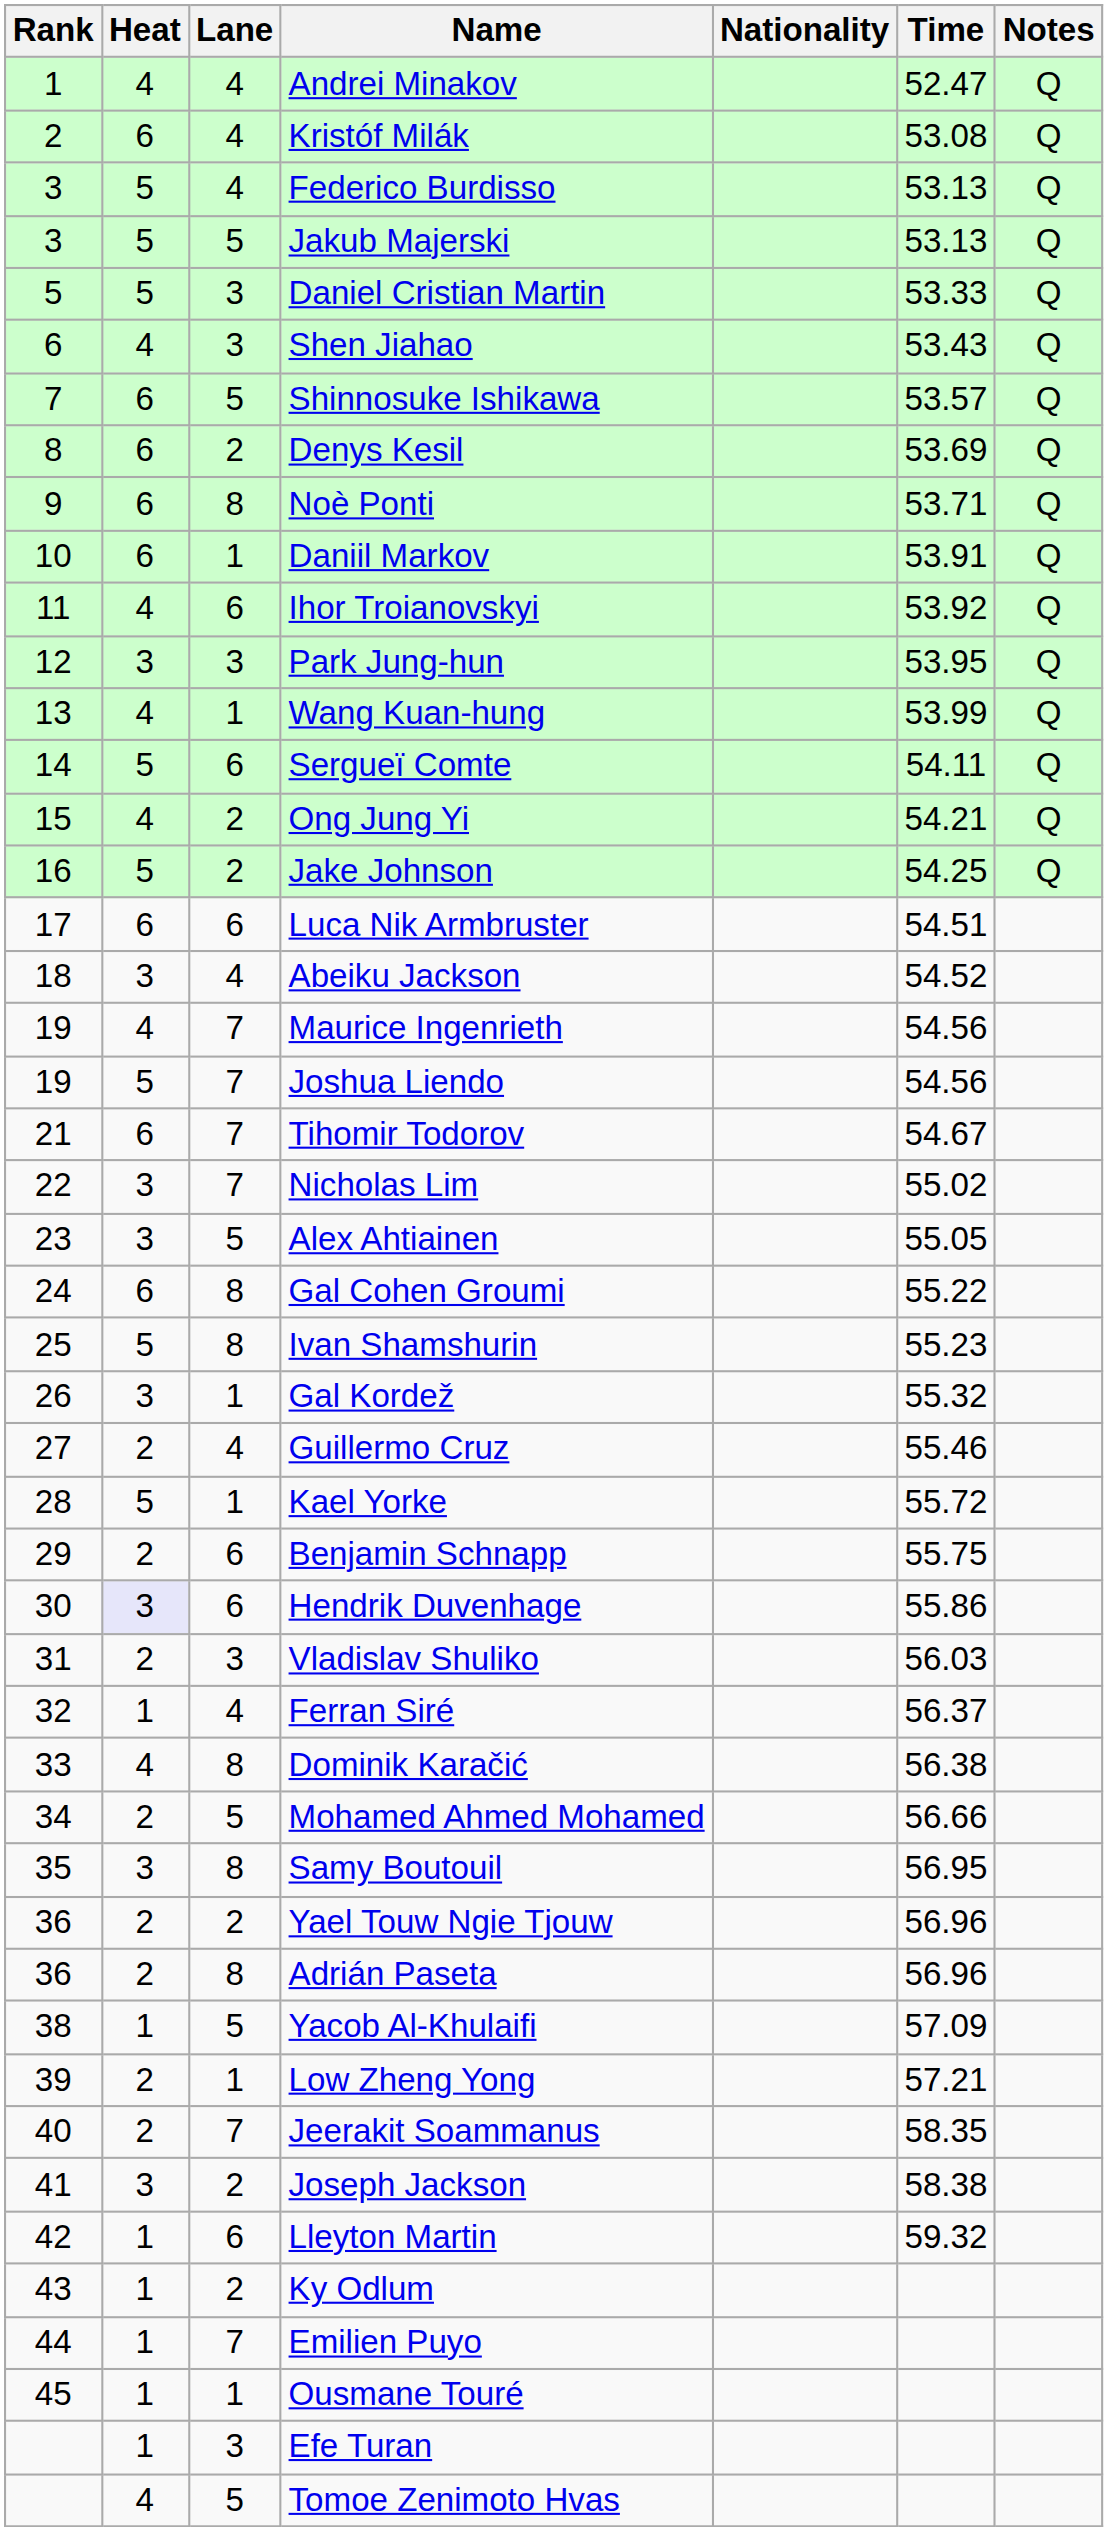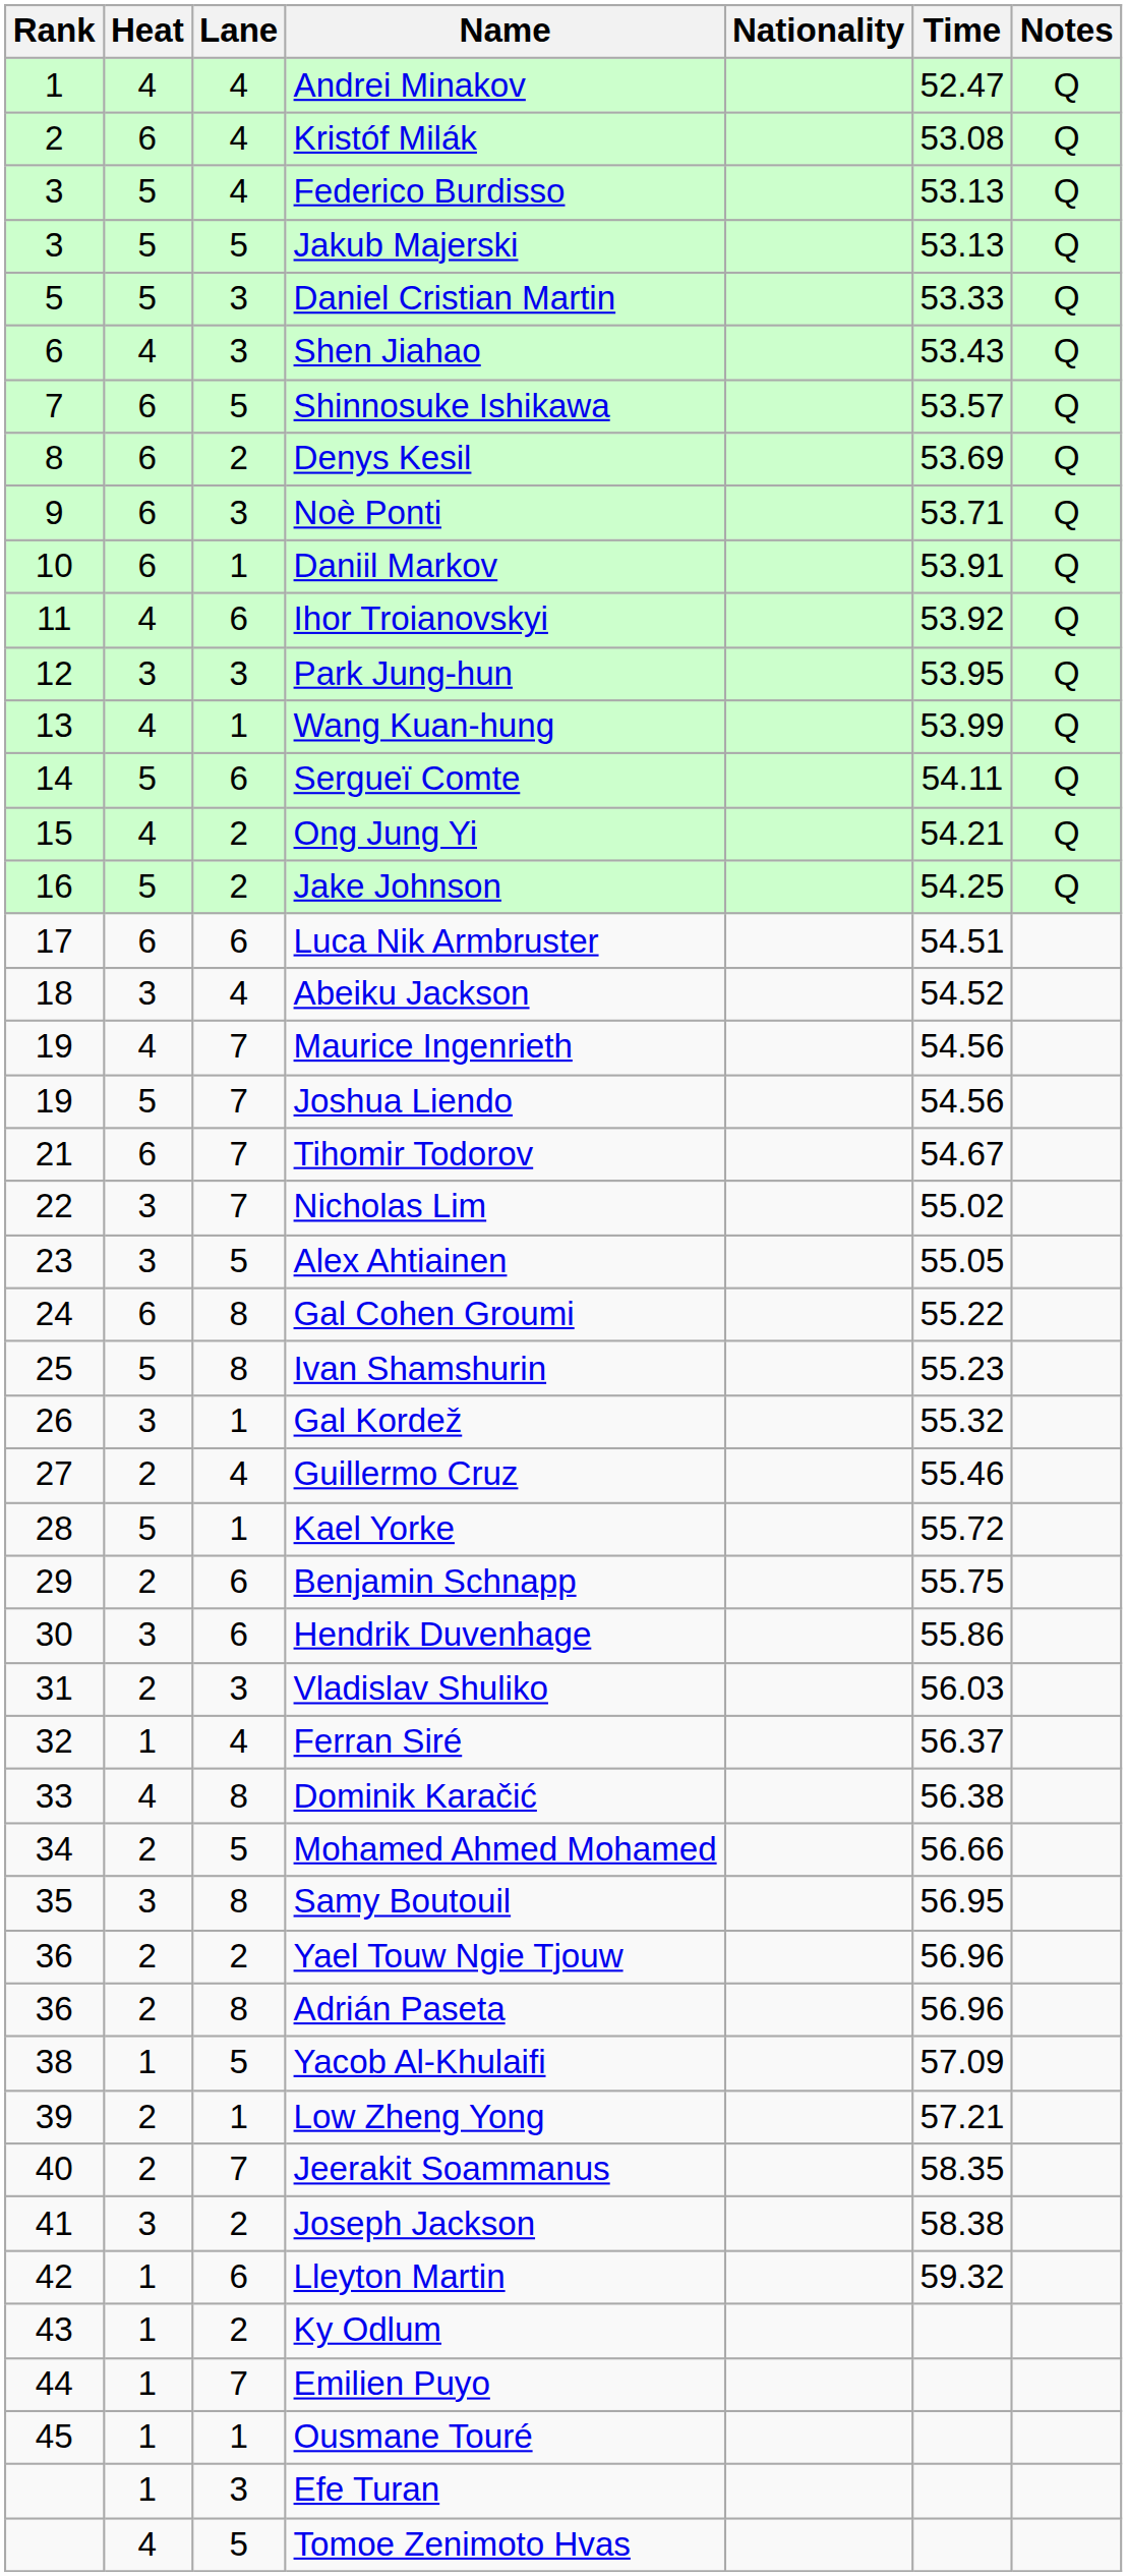 <table class="wikitable sortable" style="text-align:center">
 <tr>
 <th>Rank</th>
 <th>Heat</th>
 <th>Lane</th>
 <th>Name</th>
 <th>Nationality</th>
 <th>Time</th>
 <th>Notes</th>
 </tr>
 <tr bgcolor=ccffcc>
 <td>1</td>
 <td>4</td>
 <td>4</td>
 <td align=left><a href='#'>Andrei Minakov</a></td>
 <td align=left></td>
 <td>52.47</td>
 <td>Q</td>
 </tr>
 <tr bgcolor=ccffcc>
 <td>2</td>
 <td>6</td>
 <td>4</td>
 <td align=left><a href='#'>Kristóf Milák</a></td>
 <td align=left></td>
 <td>53.08</td>
 <td>Q</td>
 </tr>
 <tr bgcolor=ccffcc>
 <td>3</td>
 <td>5</td>
 <td>4</td>
 <td align=left><a href='#'>Federico Burdisso</a></td>
 <td align=left></td>
 <td>53.13</td>
 <td>Q</td>
 </tr>
 <tr bgcolor=ccffcc>
 <td>3</td>
 <td>5</td>
 <td>5</td>
 <td align=left><a href='#'>Jakub Majerski</a></td>
 <td align=left></td>
 <td>53.13</td>
 <td>Q</td>
 </tr>
 <tr bgcolor=ccffcc>
 <td>5</td>
 <td>5</td>
 <td>3</td>
 <td align=left><a href='#'>Daniel Cristian Martin</a></td>
 <td align=left></td>
 <td>53.33</td>
 <td>Q</td>
 </tr>
 <tr bgcolor=ccffcc>
 <td>6</td>
 <td>4</td>
 <td>3</td>
 <td align=left><a href='#'>Shen Jiahao</a></td>
 <td align=left></td>
 <td>53.43</td>
 <td>Q</td>
 </tr>
 <tr bgcolor=ccffcc>
 <td>7</td>
 <td>6</td>
 <td>5</td>
 <td align=left><a href='#'>Shinnosuke Ishikawa</a></td>
 <td align=left></td>
 <td>53.57</td>
 <td>Q</td>
 </tr>
 <tr bgcolor=ccffcc>
 <td>8</td>
 <td>6</td>
 <td>2</td>
 <td align=left><a href='#'>Denys Kesil</a></td>
 <td align=left></td>
 <td>53.69</td>
 <td>Q</td>
 </tr>
 <tr bgcolor=ccffcc>
 <td>9</td>
 <td>6</td>
-<td>8</td>
+<td>3</td>
 <td align=left><a href='#'>Noè Ponti</a></td>
 <td align=left></td>
 <td>53.71</td>
 <td>Q</td>
 </tr>
 <tr bgcolor=ccffcc>
 <td>10</td>
 <td>6</td>
 <td>1</td>
 <td align=left><a href='#'>Daniil Markov</a></td>
 <td align=left></td>
 <td>53.91</td>
 <td>Q</td>
 </tr>
 <tr bgcolor=ccffcc>
 <td>11</td>
 <td>4</td>
 <td>6</td>
 <td align=left><a href='#'>Ihor Troianovskyi</a></td>
 <td align=left></td>
 <td>53.92</td>
 <td>Q</td>
 </tr>
 <tr bgcolor=ccffcc>
 <td>12</td>
 <td>3</td>
 <td>3</td>
 <td align=left><a href='#'>Park Jung-hun</a></td>
 <td align=left></td>
 <td>53.95</td>
 <td>Q</td>
 </tr>
 <tr bgcolor=ccffcc>
 <td>13</td>
 <td>4</td>
 <td>1</td>
 <td align=left><a href='#'>Wang Kuan-hung</a></td>
 <td align=left></td>
 <td>53.99</td>
 <td>Q</td>
 </tr>
 <tr bgcolor=ccffcc>
 <td>14</td>
 <td>5</td>
 <td>6</td>
 <td align=left><a href='#'>Sergueï Comte</a></td>
 <td align=left></td>
 <td>54.11</td>
 <td>Q</td>
 </tr>
 <tr bgcolor=ccffcc>
 <td>15</td>
 <td>4</td>
 <td>2</td>
 <td align=left><a href='#'>Ong Jung Yi</a></td>
 <td align=left></td>
 <td>54.21</td>
 <td>Q</td>
 </tr>
 <tr bgcolor=ccffcc>
 <td>16</td>
 <td>5</td>
 <td>2</td>
 <td align=left><a href='#'>Jake Johnson</a></td>
 <td align=left></td>
 <td>54.25</td>
 <td>Q</td>
 </tr>
 <tr>
 <td>17</td>
 <td>6</td>
 <td>6</td>
 <td align=left><a href='#'>Luca Nik Armbruster</a></td>
 <td align=left></td>
 <td>54.51</td>
 <td></td>
 </tr>
 <tr>
 <td>18</td>
 <td>3</td>
 <td>4</td>
 <td align=left><a href='#'>Abeiku Jackson</a></td>
 <td align=left></td>
 <td>54.52</td>
 <td></td>
 </tr>
 <tr>
 <td>19</td>
 <td>4</td>
 <td>7</td>
 <td align=left><a href='#'>Maurice Ingenrieth</a></td>
 <td align=left></td>
 <td>54.56</td>
 <td></td>
 </tr>
 <tr>
 <td>19</td>
 <td>5</td>
 <td>7</td>
 <td align=left><a href='#'>Joshua Liendo</a></td>
 <td align=left></td>
 <td>54.56</td>
 <td></td>
 </tr>
 <tr>
 <td>21</td>
 <td>6</td>
 <td>7</td>
 <td align=left><a href='#'>Tihomir Todorov</a></td>
 <td align=left></td>
 <td>54.67</td>
 <td></td>
 </tr>
 <tr>
 <td>22</td>
 <td>3</td>
 <td>7</td>
 <td align=left><a href='#'>Nicholas Lim</a></td>
 <td align=left></td>
 <td>55.02</td>
 <td></td>
 </tr>
 <tr>
 <td>23</td>
 <td>3</td>
 <td>5</td>
 <td align=left><a href='#'>Alex Ahtiainen</a></td>
 <td align=left></td>
 <td>55.05</td>
 <td></td>
 </tr>
 <tr>
 <td>24</td>
 <td>6</td>
 <td>8</td>
 <td align=left><a href='#'>Gal Cohen Groumi</a></td>
 <td align=left></td>
 <td>55.22</td>
 <td></td>
 </tr>
 <tr>
 <td>25</td>
 <td>5</td>
 <td>8</td>
 <td align=left><a href='#'>Ivan Shamshurin</a></td>
 <td align=left></td>
 <td>55.23</td>
 <td></td>
 </tr>
 <tr>
 <td>26</td>
 <td>3</td>
 <td>1</td>
 <td align=left><a href='#'>Gal Kordež</a></td>
 <td align=left></td>
 <td>55.32</td>
 <td></td>
 </tr>
 <tr>
 <td>27</td>
 <td>2</td>
 <td>4</td>
 <td align=left><a href='#'>Guillermo Cruz</a></td>
 <td align=left></td>
 <td>55.46</td>
 <td></td>
 </tr>
 <tr>
 <td>28</td>
 <td>5</td>
 <td>1</td>
 <td align=left><a href='#'>Kael Yorke</a></td>
 <td align=left></td>
 <td>55.72</td>
 <td></td>
 </tr>
 <tr>
 <td>29</td>
 <td>2</td>
 <td>6</td>
 <td align=left><a href='#'>Benjamin Schnapp</a></td>
 <td align=left></td>
 <td>55.75</td>
 <td></td>
 </tr>
 <tr>
 <td>30</td>
-<td style="background: lavender;">3</td>
+<td>3</td>
 <td>6</td>
 <td align=left><a href='#'>Hendrik Duvenhage</a></td>
 <td align=left></td>
 <td>55.86</td>
 <td></td>
 </tr>
 <tr>
 <td>31</td>
 <td>2</td>
 <td>3</td>
 <td align=left><a href='#'>Vladislav Shuliko</a></td>
 <td align=left></td>
 <td>56.03</td>
 <td></td>
 </tr>
 <tr>
 <td>32</td>
 <td>1</td>
 <td>4</td>
 <td align=left><a href='#'>Ferran Siré</a></td>
 <td align=left></td>
 <td>56.37</td>
 <td></td>
 </tr>
 <tr>
 <td>33</td>
 <td>4</td>
 <td>8</td>
 <td align=left><a href='#'>Dominik Karačić</a></td>
 <td align=left></td>
 <td>56.38</td>
 <td></td>
 </tr>
 <tr>
 <td>34</td>
 <td>2</td>
 <td>5</td>
 <td align=left><a href='#'>Mohamed Ahmed Mohamed</a></td>
 <td align=left></td>
 <td>56.66</td>
 <td></td>
 </tr>
 <tr>
 <td>35</td>
 <td>3</td>
 <td>8</td>
 <td align=left><a href='#'>Samy Boutouil</a></td>
 <td align=left></td>
 <td>56.95</td>
 <td></td>
 </tr>
 <tr>
 <td>36</td>
 <td>2</td>
 <td>2</td>
 <td align=left><a href='#'>Yael Touw Ngie Tjouw</a></td>
 <td align=left></td>
 <td>56.96</td>
 <td></td>
 </tr>
 <tr>
 <td>36</td>
 <td>2</td>
 <td>8</td>
 <td align=left><a href='#'>Adrián Paseta</a></td>
 <td align=left></td>
 <td>56.96</td>
 <td></td>
 </tr>
 <tr>
 <td>38</td>
 <td>1</td>
 <td>5</td>
 <td align=left><a href='#'>Yacob Al-Khulaifi</a></td>
 <td align=left></td>
 <td>57.09</td>
 <td></td>
 </tr>
 <tr>
 <td>39</td>
 <td>2</td>
 <td>1</td>
 <td align=left><a href='#'>Low Zheng Yong</a></td>
 <td align=left></td>
 <td>57.21</td>
 <td></td>
 </tr>
 <tr>
 <td>40</td>
 <td>2</td>
 <td>7</td>
 <td align=left><a href='#'>Jeerakit Soammanus</a></td>
 <td align=left></td>
 <td>58.35</td>
 <td></td>
 </tr>
 <tr>
 <td>41</td>
 <td>3</td>
 <td>2</td>
 <td align=left><a href='#'>Joseph Jackson</a></td>
 <td align=left></td>
 <td>58.38</td>
 <td></td>
 </tr>
 <tr>
 <td>42</td>
 <td>1</td>
 <td>6</td>
 <td align=left><a href='#'>Lleyton Martin</a></td>
 <td align=left></td>
 <td>59.32</td>
 <td></td>
 </tr>
 <tr>
 <td>43</td>
 <td>1</td>
 <td>2</td>
 <td align=left><a href='#'>Ky Odlum</a></td>
 <td align=left></td>
 <td></td>
 <td></td>
 </tr>
 <tr>
 <td>44</td>
 <td>1</td>
 <td>7</td>
 <td align=left><a href='#'>Emilien Puyo</a></td>
 <td align=left></td>
 <td></td>
 <td></td>
 </tr>
 <tr>
 <td>45</td>
 <td>1</td>
 <td>1</td>
 <td align=left><a href='#'>Ousmane Touré</a></td>
 <td align=left></td>
 <td></td>
 <td></td>
 </tr>
 <tr>
 <td></td>
 <td>1</td>
 <td>3</td>
 <td align=left><a href='#'>Efe Turan</a></td>
 <td align=left></td>
 <td></td>
 <td></td>
 </tr>
 <tr>
 <td></td>
 <td>4</td>
 <td>5</td>
 <td align=left><a href='#'>Tomoe Zenimoto Hvas</a></td>
 <td align=left></td>
 <td></td>
 <td></td>
 </tr>
 </table>
